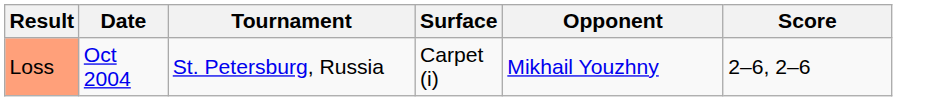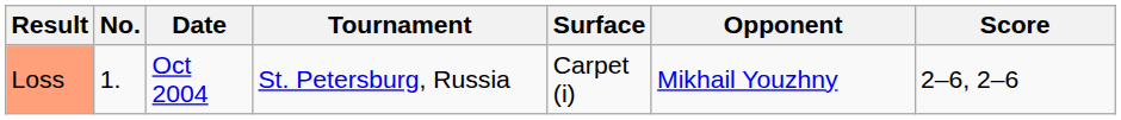 <table class="sortable wikitable">
 <tr>
 <th style="width:40px">Result</th>
+<th style="width:20px">No.</th>
 <th style="width:60px">Date</th>
 <th style="width:180px">Tournament</th>
 <th style="width:50px">Surface</th>
 <th style="width:160px">Opponent</th>
 <th style="width:120px" class="unsortable">Score</th>
 </tr>
 <tr>
 <td style="background:#ffa07a;">Loss</td>
+<td>1.</td>
 <td><a href='#'>Oct 2004</a></td>
 <td><a href='#'>St. Petersburg</a>, Russia</td>
 <td>Carpet (i)</td>
 <td> <a href='#'>Mikhail Youzhny</a></td>
 <td>2–6, 2–6</td>
 </tr>
 </table>
